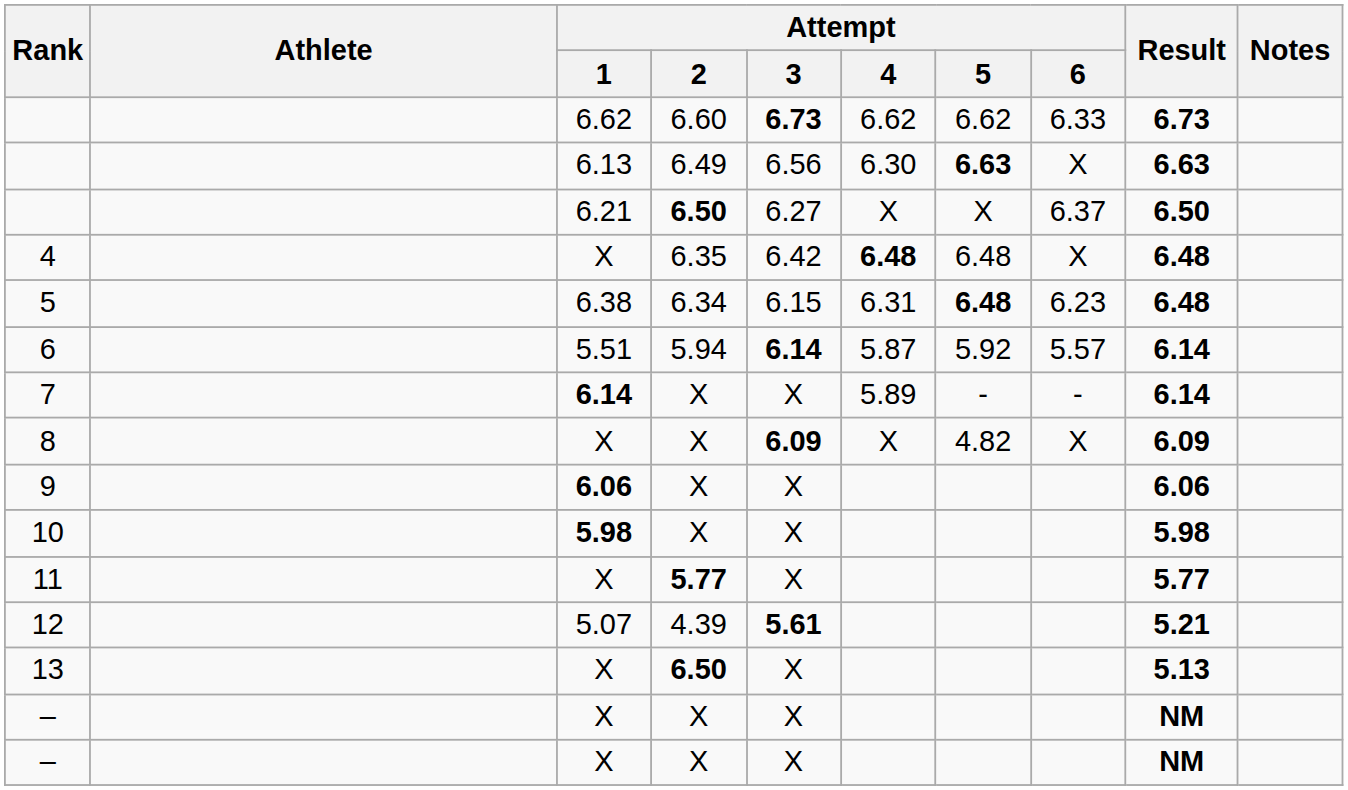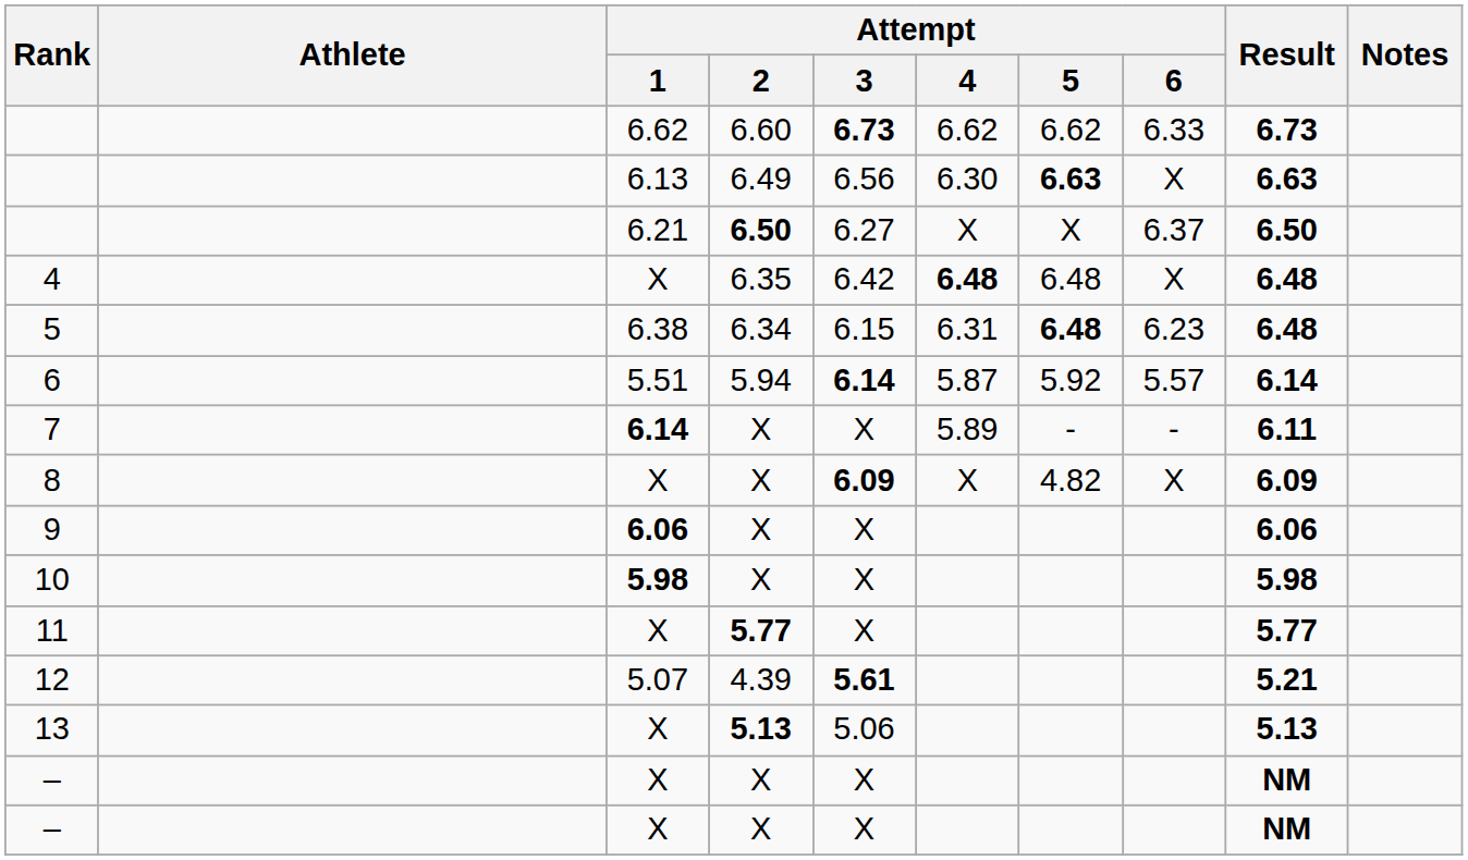 <table class="wikitable" style="text-align:center">
 <tr>
 <th rowspan=2 width=40>Rank</th>
 <th rowspan=2 width=250>Athlete</th>
 <th colspan=6>Attempt</th>
 <th rowspan=2 width=55>Result</th>
 <th rowspan=2 width=50>Notes</th>
 </tr>
 <tr>
 <th width=45>1</th>
 <th width=45>2</th>
 <th width=45>3</th>
 <th width=45>4</th>
 <th width=45>5</th>
 <th width=45>6</th>
 </tr>
 <tr>
 <td></td>
 <td align=left></td>
 <td>6.62</td>
 <td>6.60</td>
 <td><strong>6.73</strong></td>
 <td>6.62</td>
 <td>6.62</td>
 <td>6.33</td>
 <td><strong>6.73</strong></td>
 <td></td>
 </tr>
 <tr>
 <td></td>
 <td align="left"></td>
 <td>6.13</td>
 <td>6.49</td>
 <td>6.56</td>
 <td>6.30</td>
 <td><strong>6.63</strong></td>
 <td>X</td>
 <td><strong>6.63</strong></td>
 <td></td>
 </tr>
 <tr>
 <td></td>
 <td align=left></td>
 <td>6.21</td>
 <td><strong>6.50</strong></td>
 <td>6.27</td>
 <td>X</td>
 <td>X</td>
 <td>6.37</td>
 <td><strong>6.50</strong></td>
 <td></td>
 </tr>
 <tr>
 <td>4</td>
 <td align=left></td>
 <td>X</td>
 <td>6.35</td>
 <td>6.42</td>
 <td><strong>6.48</strong></td>
 <td>6.48</td>
 <td>X</td>
 <td><strong>6.48</strong></td>
 <td></td>
 </tr>
 <tr>
 <td>5</td>
 <td align=left></td>
 <td>6.38</td>
 <td>6.34</td>
 <td>6.15</td>
 <td>6.31</td>
 <td><strong>6.48</strong></td>
 <td>6.23</td>
 <td><strong>6.48</strong></td>
 <td></td>
 </tr>
 <tr>
 <td>6</td>
 <td align=left></td>
 <td>5.51</td>
 <td>5.94</td>
 <td><strong>6.14</strong></td>
 <td>5.87</td>
 <td>5.92</td>
 <td>5.57</td>
 <td><strong>6.14</strong></td>
 <td></td>
 </tr>
 <tr>
 <td>7</td>
 <td align=left></td>
 <td><strong>6.14</strong></td>
 <td>X</td>
 <td>X</td>
 <td>5.89</td>
 <td>-</td>
 <td>-</td>
-<td><strong>6.14</strong></td>
+<td><strong>6.11</strong></td>
 <td></td>
 </tr>
 <tr>
 <td>8</td>
 <td align=left></td>
 <td>X</td>
 <td>X</td>
 <td><strong>6.09</strong></td>
 <td>X</td>
 <td>4.82</td>
 <td>X</td>
 <td><strong>6.09</strong></td>
 <td></td>
 </tr>
 <tr>
 <td>9</td>
 <td align=left></td>
 <td><strong>6.06</strong></td>
 <td>X</td>
 <td>X</td>
 <td></td>
 <td></td>
 <td></td>
 <td><strong>6.06</strong></td>
 <td></td>
 </tr>
 <tr>
 <td>10</td>
 <td align=left></td>
 <td><strong>5.98</strong></td>
 <td>X</td>
 <td>X</td>
 <td></td>
 <td></td>
 <td></td>
 <td><strong>5.98</strong></td>
 <td></td>
 </tr>
 <tr>
 <td>11</td>
 <td align=left></td>
 <td>X</td>
 <td><strong>5.77</strong></td>
 <td>X</td>
 <td></td>
 <td></td>
 <td></td>
 <td><strong>5.77</strong></td>
 <td></td>
 </tr>
 <tr>
 <td>12</td>
 <td align=left></td>
 <td>5.07</td>
 <td>4.39</td>
 <td><strong>5.61</strong></td>
 <td></td>
 <td></td>
 <td></td>
 <td><strong>5.21</strong></td>
 <td></td>
 </tr>
 <tr>
 <td>13</td>
 <td align=left></td>
 <td>X</td>
-<td><strong>6.50</strong></td>
-<td>X</td>
+<td><strong>5.13</strong></td>
+<td>5.06</td>
 <td></td>
 <td></td>
 <td></td>
 <td><strong>5.13</strong></td>
 <td></td>
 </tr>
 <tr>
 <td>–</td>
 <td align=left></td>
 <td>X</td>
 <td>X</td>
 <td>X</td>
 <td></td>
 <td></td>
 <td></td>
 <td><strong>NM</strong></td>
 <td></td>
 </tr>
 <tr>
 <td>–</td>
 <td align=left></td>
 <td>X</td>
 <td>X</td>
 <td>X</td>
 <td></td>
 <td></td>
 <td></td>
 <td><strong>NM</strong></td>
 <td></td>
 </tr>
 </table>
